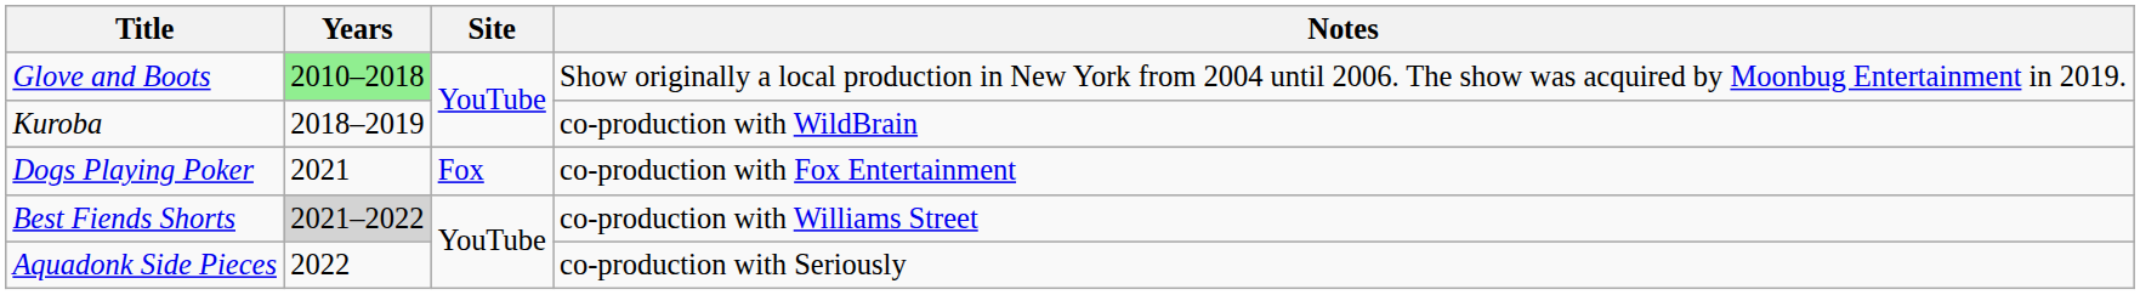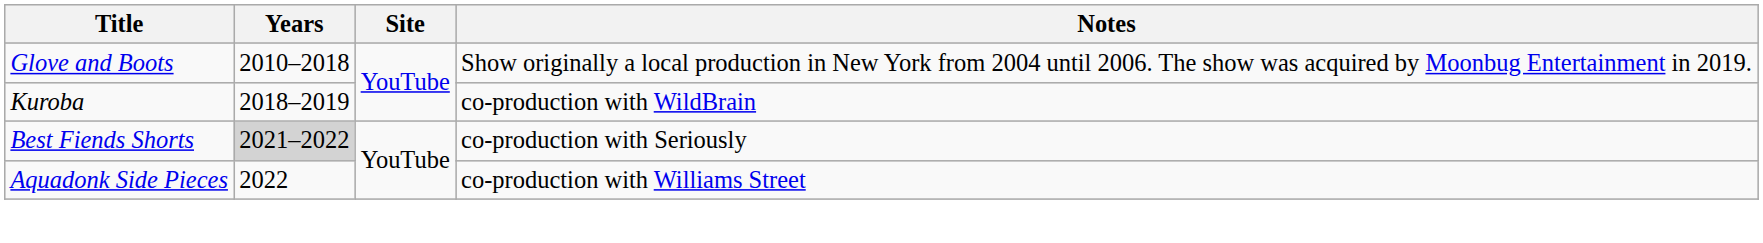 <table class="wikitable sortable">
 <tr>
 <th>Title</th>
 <th>Years</th>
 <th>Site</th>
 <th>Notes</th>
 </tr>
 <tr>
 <td><em><a href='#'>Glove and Boots</a></em></td>
-<td style="background: lightgreen;">2010–2018</td>
+<td>2010–2018</td>
 <td rowspan="2"><a href='#'>YouTube</a></td>
 <td>Show originally a local production in New York from 2004 until 2006. The show was acquired by <a href='#'>Moonbug Entertainment</a> in 2019.</td>
 </tr>
 <tr>
 <td><em>Kuroba</em></td>
 <td>2018–2019</td>
 <td>co-production with <a href='#'>WildBrain</a></td>
 </tr>
 <tr>
-<td><em><a href='#'>Dogs Playing Poker</a></em></td>
-<td>2021</td>
-<td><a href='#'>Fox</a></td>
-<td>co-production with <a href='#'>Fox Entertainment</a></td>
-</tr>
-<tr>
 <td><em><a href='#'>Best Fiends Shorts</a></em></td>
 <td style="background: lightgrey;">2021–2022</td>
 <td rowspan="2">YouTube</td>
-<td>co-production with <a href='#'>Williams Street</a></td>
+<td>co-production with Seriously</td>
 </tr>
 <tr>
 <td><em><a href='#'>Aquadonk Side Pieces</a></em></td>
 <td>2022</td>
-<td>co-production with Seriously</td>
+<td>co-production with <a href='#'>Williams Street</a></td>
 </tr>
 </table>
